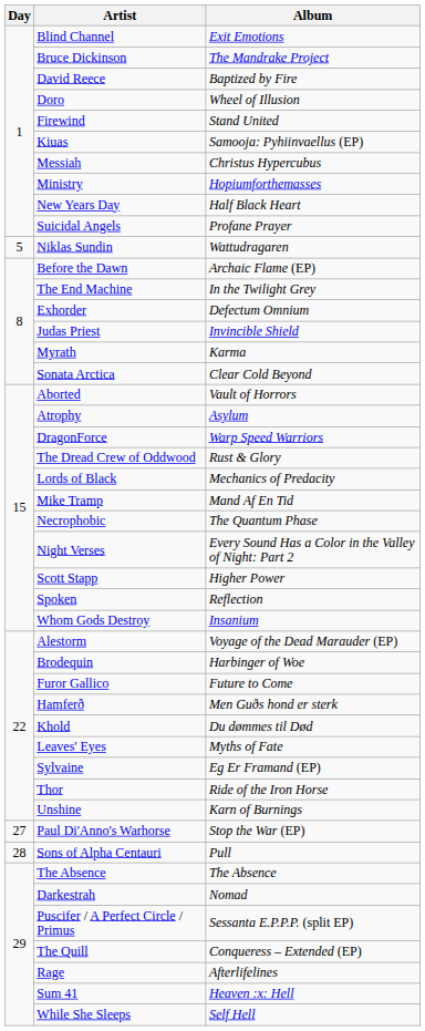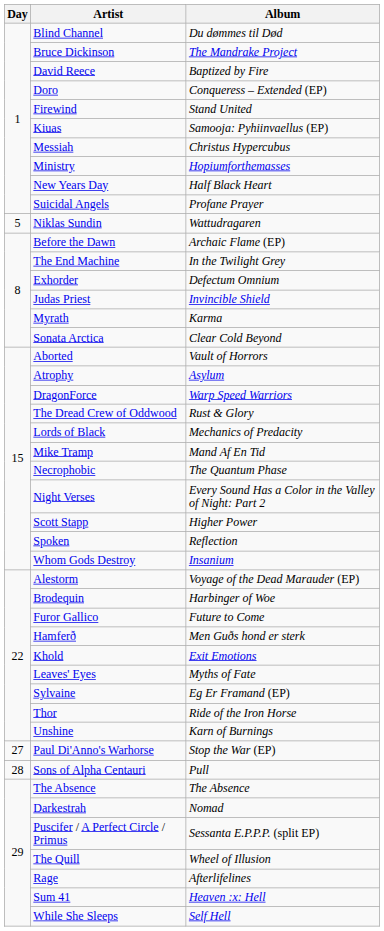 <table class="wikitable" id="table_March">
 <tr>
 <th style="width:20px;">Day</th>
 <th style="width:200px;">Artist</th>
 <th style="width:250px;">Album</th>
 </tr>
 <tr>
 <td style="text-align:center;" rowspan="10">1</td>
 <td><a href='#'>Blind Channel</a></td>
-<td><em><a href='#'>Exit Emotions</a></em></td>
+<td><em>Du dømmes til Død</em></td>
 </tr>
 <tr>
 <td><a href='#'>Bruce Dickinson</a></td>
 <td><em><a href='#'>The Mandrake Project</a></em></td>
 </tr>
 <tr>
 <td><a href='#'>David Reece</a></td>
 <td><em>Baptized by Fire</em></td>
 </tr>
 <tr>
 <td><a href='#'>Doro</a></td>
-<td><em>Wheel of Illusion</em></td>
+<td><em>Conqueress – Extended</em> (EP)</td>
 </tr>
 <tr>
 <td><a href='#'>Firewind</a></td>
 <td><em>Stand United</em></td>
 </tr>
 <tr>
 <td><a href='#'>Kiuas</a></td>
 <td><em>Samooja: Pyhiinvaellus</em> (EP)</td>
 </tr>
 <tr>
 <td><a href='#'>Messiah</a></td>
 <td><em>Christus Hypercubus</em></td>
 </tr>
 <tr>
 <td><a href='#'>Ministry</a></td>
 <td><em><a href='#'>Hopiumforthemasses</a></em></td>
 </tr>
 <tr>
 <td><a href='#'>New Years Day</a></td>
 <td><em>Half Black Heart</em></td>
 </tr>
 <tr>
 <td><a href='#'>Suicidal Angels</a></td>
 <td><em>Profane Prayer</em></td>
 </tr>
 <tr>
 <td style="text-align:center;" rowspan="1">5</td>
 <td><a href='#'>Niklas Sundin</a></td>
 <td><em>Wattudragaren</em></td>
 </tr>
 <tr>
 <td style="text-align:center;" rowspan="6">8</td>
 <td><a href='#'>Before the Dawn</a></td>
 <td><em>Archaic Flame</em> (EP)</td>
 </tr>
 <tr>
 <td><a href='#'>The End Machine</a></td>
 <td><em>In the Twilight Grey</em></td>
 </tr>
 <tr>
 <td><a href='#'>Exhorder</a></td>
 <td><em>Defectum Omnium</em></td>
 </tr>
 <tr>
 <td><a href='#'>Judas Priest</a></td>
 <td><em><a href='#'>Invincible Shield</a></em></td>
 </tr>
 <tr>
 <td><a href='#'>Myrath</a></td>
 <td><em>Karma</em></td>
 </tr>
 <tr>
 <td><a href='#'>Sonata Arctica</a></td>
 <td><em>Clear Cold Beyond</em></td>
 </tr>
 <tr>
 <td style="text-align:center;" rowspan="11">15</td>
 <td><a href='#'>Aborted</a></td>
 <td><em>Vault of Horrors</em></td>
 </tr>
 <tr>
 <td><a href='#'>Atrophy</a></td>
 <td><em><a href='#'>Asylum</a></em></td>
 </tr>
 <tr>
 <td><a href='#'>DragonForce</a></td>
 <td><em><a href='#'>Warp Speed Warriors</a></em></td>
 </tr>
 <tr>
 <td><a href='#'>The Dread Crew of Oddwood</a></td>
 <td><em>Rust & Glory</em></td>
 </tr>
 <tr>
 <td><a href='#'>Lords of Black</a></td>
 <td><em>Mechanics of Predacity</em></td>
 </tr>
 <tr>
 <td><a href='#'>Mike Tramp</a></td>
 <td><em>Mand Af En Tid</em></td>
 </tr>
 <tr>
 <td><a href='#'>Necrophobic</a></td>
 <td><em>The Quantum Phase</em></td>
 </tr>
 <tr>
 <td><a href='#'>Night Verses</a></td>
 <td><em>Every Sound Has a Color in the Valley of Night: Part 2</em></td>
 </tr>
 <tr>
 <td><a href='#'>Scott Stapp</a></td>
 <td><em>Higher Power</em></td>
 </tr>
 <tr>
 <td><a href='#'>Spoken</a></td>
 <td><em>Reflection</em></td>
 </tr>
 <tr>
 <td><a href='#'>Whom Gods Destroy</a></td>
 <td><em><a href='#'>Insanium</a></em></td>
 </tr>
 <tr>
 <td style="text-align:center;" rowspan="9">22</td>
 <td><a href='#'>Alestorm</a></td>
 <td><em>Voyage of the Dead Marauder</em> (EP)</td>
 </tr>
 <tr>
 <td><a href='#'>Brodequin</a></td>
 <td><em>Harbinger of Woe</em></td>
 </tr>
 <tr>
 <td><a href='#'>Furor Gallico</a></td>
 <td><em>Future to Come</em></td>
 </tr>
 <tr>
 <td><a href='#'>Hamferð</a></td>
 <td><em>Men Guðs hond er sterk</em></td>
 </tr>
 <tr>
 <td><a href='#'>Khold</a></td>
-<td><em>Du dømmes til Død</em></td>
+<td><em><a href='#'>Exit Emotions</a></em></td>
 </tr>
 <tr>
 <td><a href='#'>Leaves' Eyes</a></td>
 <td><em>Myths of Fate</em></td>
 </tr>
 <tr>
 <td><a href='#'>Sylvaine</a></td>
 <td><em>Eg Er Framand</em> (EP)</td>
 </tr>
 <tr>
 <td><a href='#'>Thor</a></td>
 <td><em>Ride of the Iron Horse</em></td>
 </tr>
 <tr>
 <td><a href='#'>Unshine</a></td>
 <td><em>Karn of Burnings</em></td>
 </tr>
 <tr>
 <td style="text-align:center;" rowspan="1">27</td>
 <td><a href='#'>Paul Di'Anno's Warhorse</a></td>
 <td><em>Stop the War</em> (EP)</td>
 </tr>
 <tr>
 <td style="text-align:center;" rowspan="1">28</td>
 <td><a href='#'>Sons of Alpha Centauri</a></td>
 <td><em>Pull</em></td>
 </tr>
 <tr>
 <td style="text-align:center;" rowspan="7">29</td>
 <td><a href='#'>The Absence</a></td>
 <td><em>The Absence</em></td>
 </tr>
 <tr>
 <td><a href='#'>Darkestrah</a></td>
 <td><em>Nomad</em></td>
 </tr>
 <tr>
 <td><a href='#'>Puscifer</a> / <a href='#'>A Perfect Circle</a> / <a href='#'>Primus</a></td>
 <td><em>Sessanta E.P.P.P.</em> (split EP)</td>
 </tr>
 <tr>
 <td><a href='#'>The Quill</a></td>
-<td><em>Conqueress – Extended</em> (EP)</td>
+<td><em>Wheel of Illusion</em></td>
 </tr>
 <tr>
 <td><a href='#'>Rage</a></td>
 <td><em>Afterlifelines</em></td>
 </tr>
 <tr>
 <td><a href='#'>Sum 41</a></td>
 <td><em><a href='#'>Heaven :x: Hell</a></em></td>
 </tr>
 <tr>
 <td><a href='#'>While She Sleeps</a></td>
 <td><em><a href='#'>Self Hell</a></em></td>
 </tr>
 </table>
